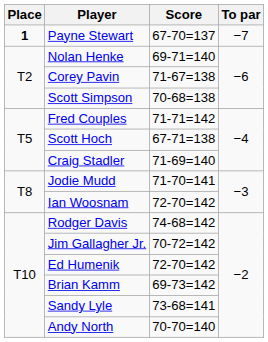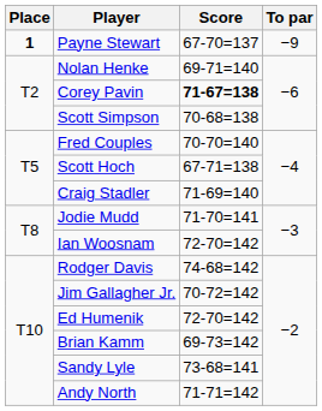 <table class="wikitable">
 <tr>
 <th>Place</th>
 <th>Player</th>
 <th>Score</th>
 <th>To par</th>
 </tr>
 <tr>
 <td align=center><strong>1</strong></td>
 <td> <a href='#'>Payne Stewart</a></td>
 <td align=center>67-70=137</td>
-<td align=center>−7</td>
+<td align=center>−9</td>
 </tr>
 <tr>
 <td rowspan="3" align=center>T2</td>
 <td> <a href='#'>Nolan Henke</a></td>
 <td align=center>69-71=140</td>
 <td rowspan="3" align=center>−6</td>
 </tr>
 <tr>
 <td> <a href='#'>Corey Pavin</a></td>
-<td align=center>71-67=138</td>
+<td align=center><strong>71-67=138</strong></td>
 </tr>
 <tr>
 <td> <a href='#'>Scott Simpson</a></td>
 <td align=center>70-68=138</td>
 </tr>
 <tr>
 <td rowspan="3" align=center>T5</td>
 <td> <a href='#'>Fred Couples</a></td>
-<td align=center>71-71=142</td>
+<td align=center>70-70=140</td>
 <td rowspan="3" align=center>−4</td>
 </tr>
 <tr>
 <td> <a href='#'>Scott Hoch</a></td>
 <td align=center>67-71=138</td>
 </tr>
 <tr>
 <td> <a href='#'>Craig Stadler</a></td>
 <td align=center>71-69=140</td>
 </tr>
 <tr>
 <td rowspan="2" align=center>T8</td>
 <td> <a href='#'>Jodie Mudd</a></td>
 <td align=center>71-70=141</td>
 <td rowspan="2" align=center>−3</td>
 </tr>
 <tr>
 <td> <a href='#'>Ian Woosnam</a></td>
 <td align=center>72-70=142</td>
 </tr>
 <tr>
 <td rowspan="6" align=center>T10</td>
 <td> <a href='#'>Rodger Davis</a></td>
 <td align=center>74-68=142</td>
 <td rowspan="6" align=center>−2</td>
 </tr>
 <tr>
 <td> <a href='#'>Jim Gallagher Jr.</a></td>
 <td align=center>70-72=142</td>
 </tr>
 <tr>
 <td> <a href='#'>Ed Humenik</a></td>
 <td align=center>72-70=142</td>
 </tr>
 <tr>
 <td> <a href='#'>Brian Kamm</a></td>
 <td align=center>69-73=142</td>
 </tr>
 <tr>
 <td> <a href='#'>Sandy Lyle</a></td>
 <td align=center>73-68=141</td>
 </tr>
 <tr>
 <td> <a href='#'>Andy North</a></td>
-<td align=center>70-70=140</td>
+<td align=center>71-71=142</td>
 </tr>
 </table>
